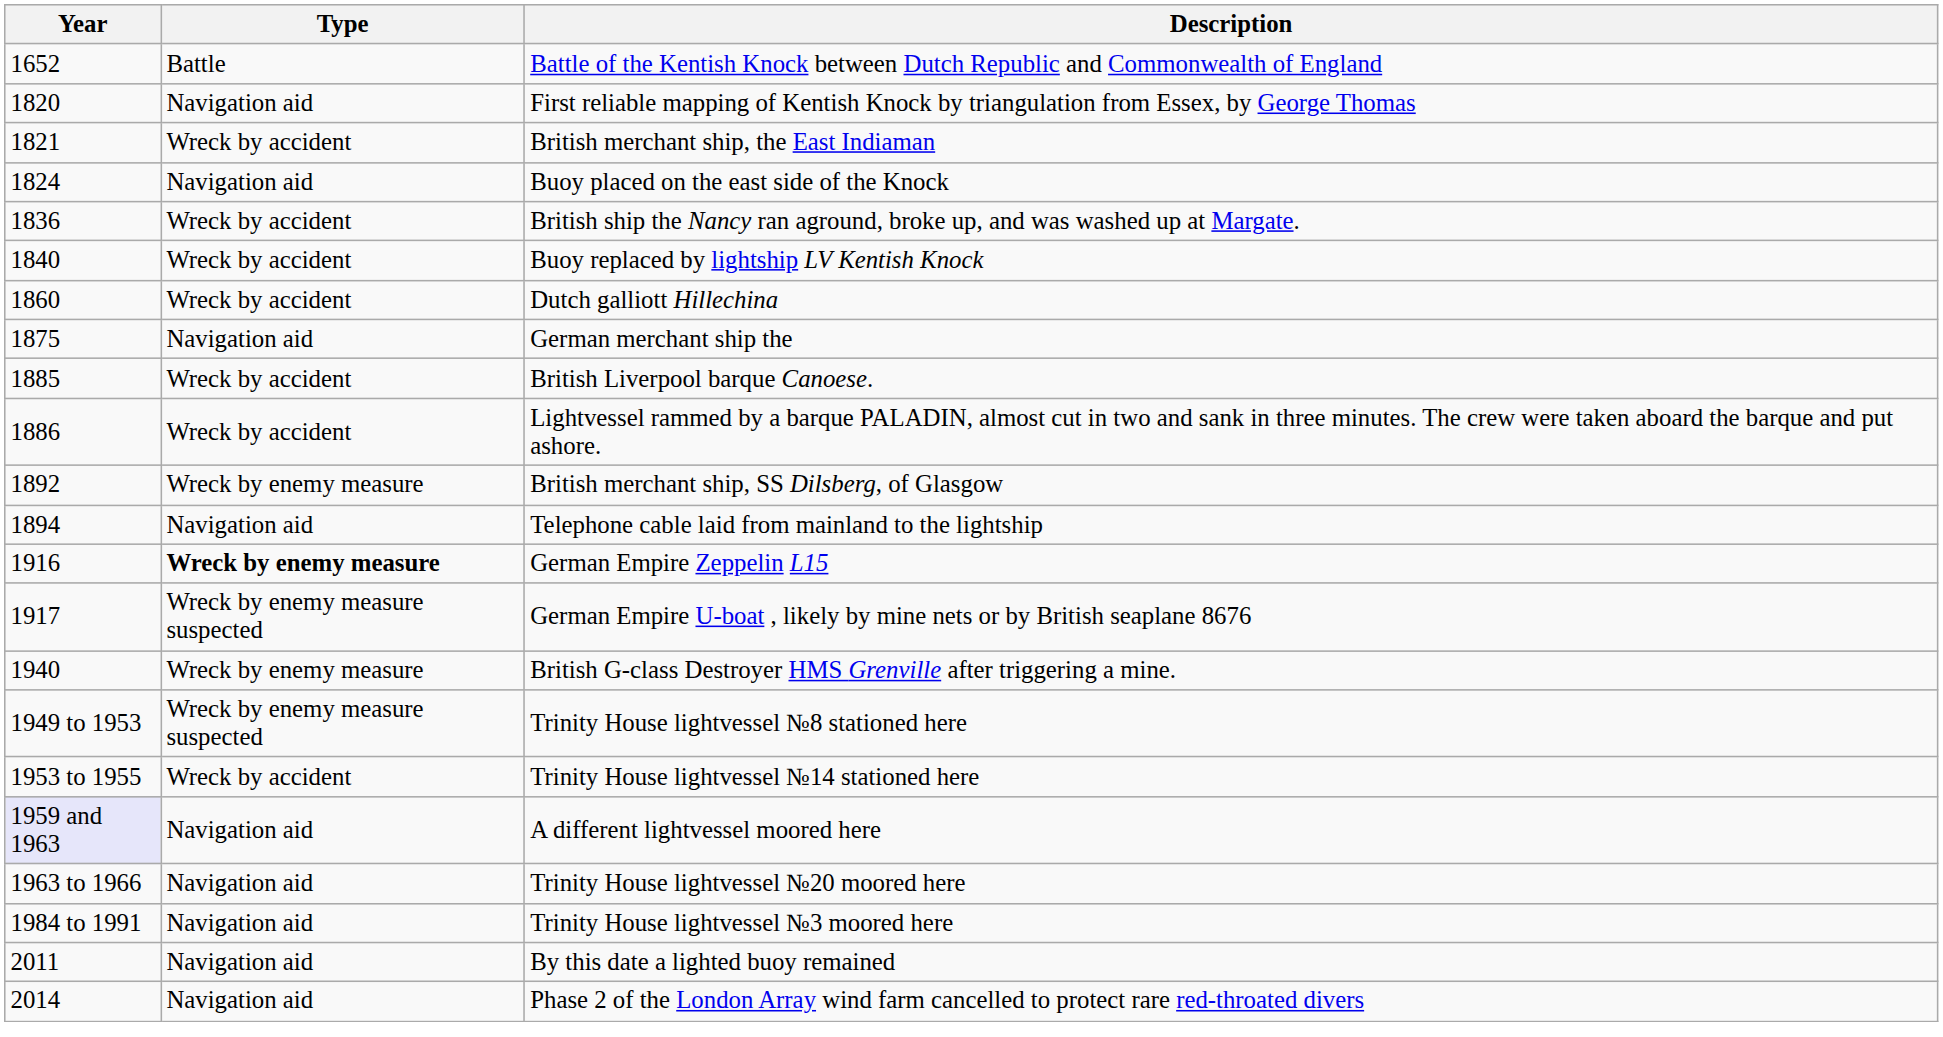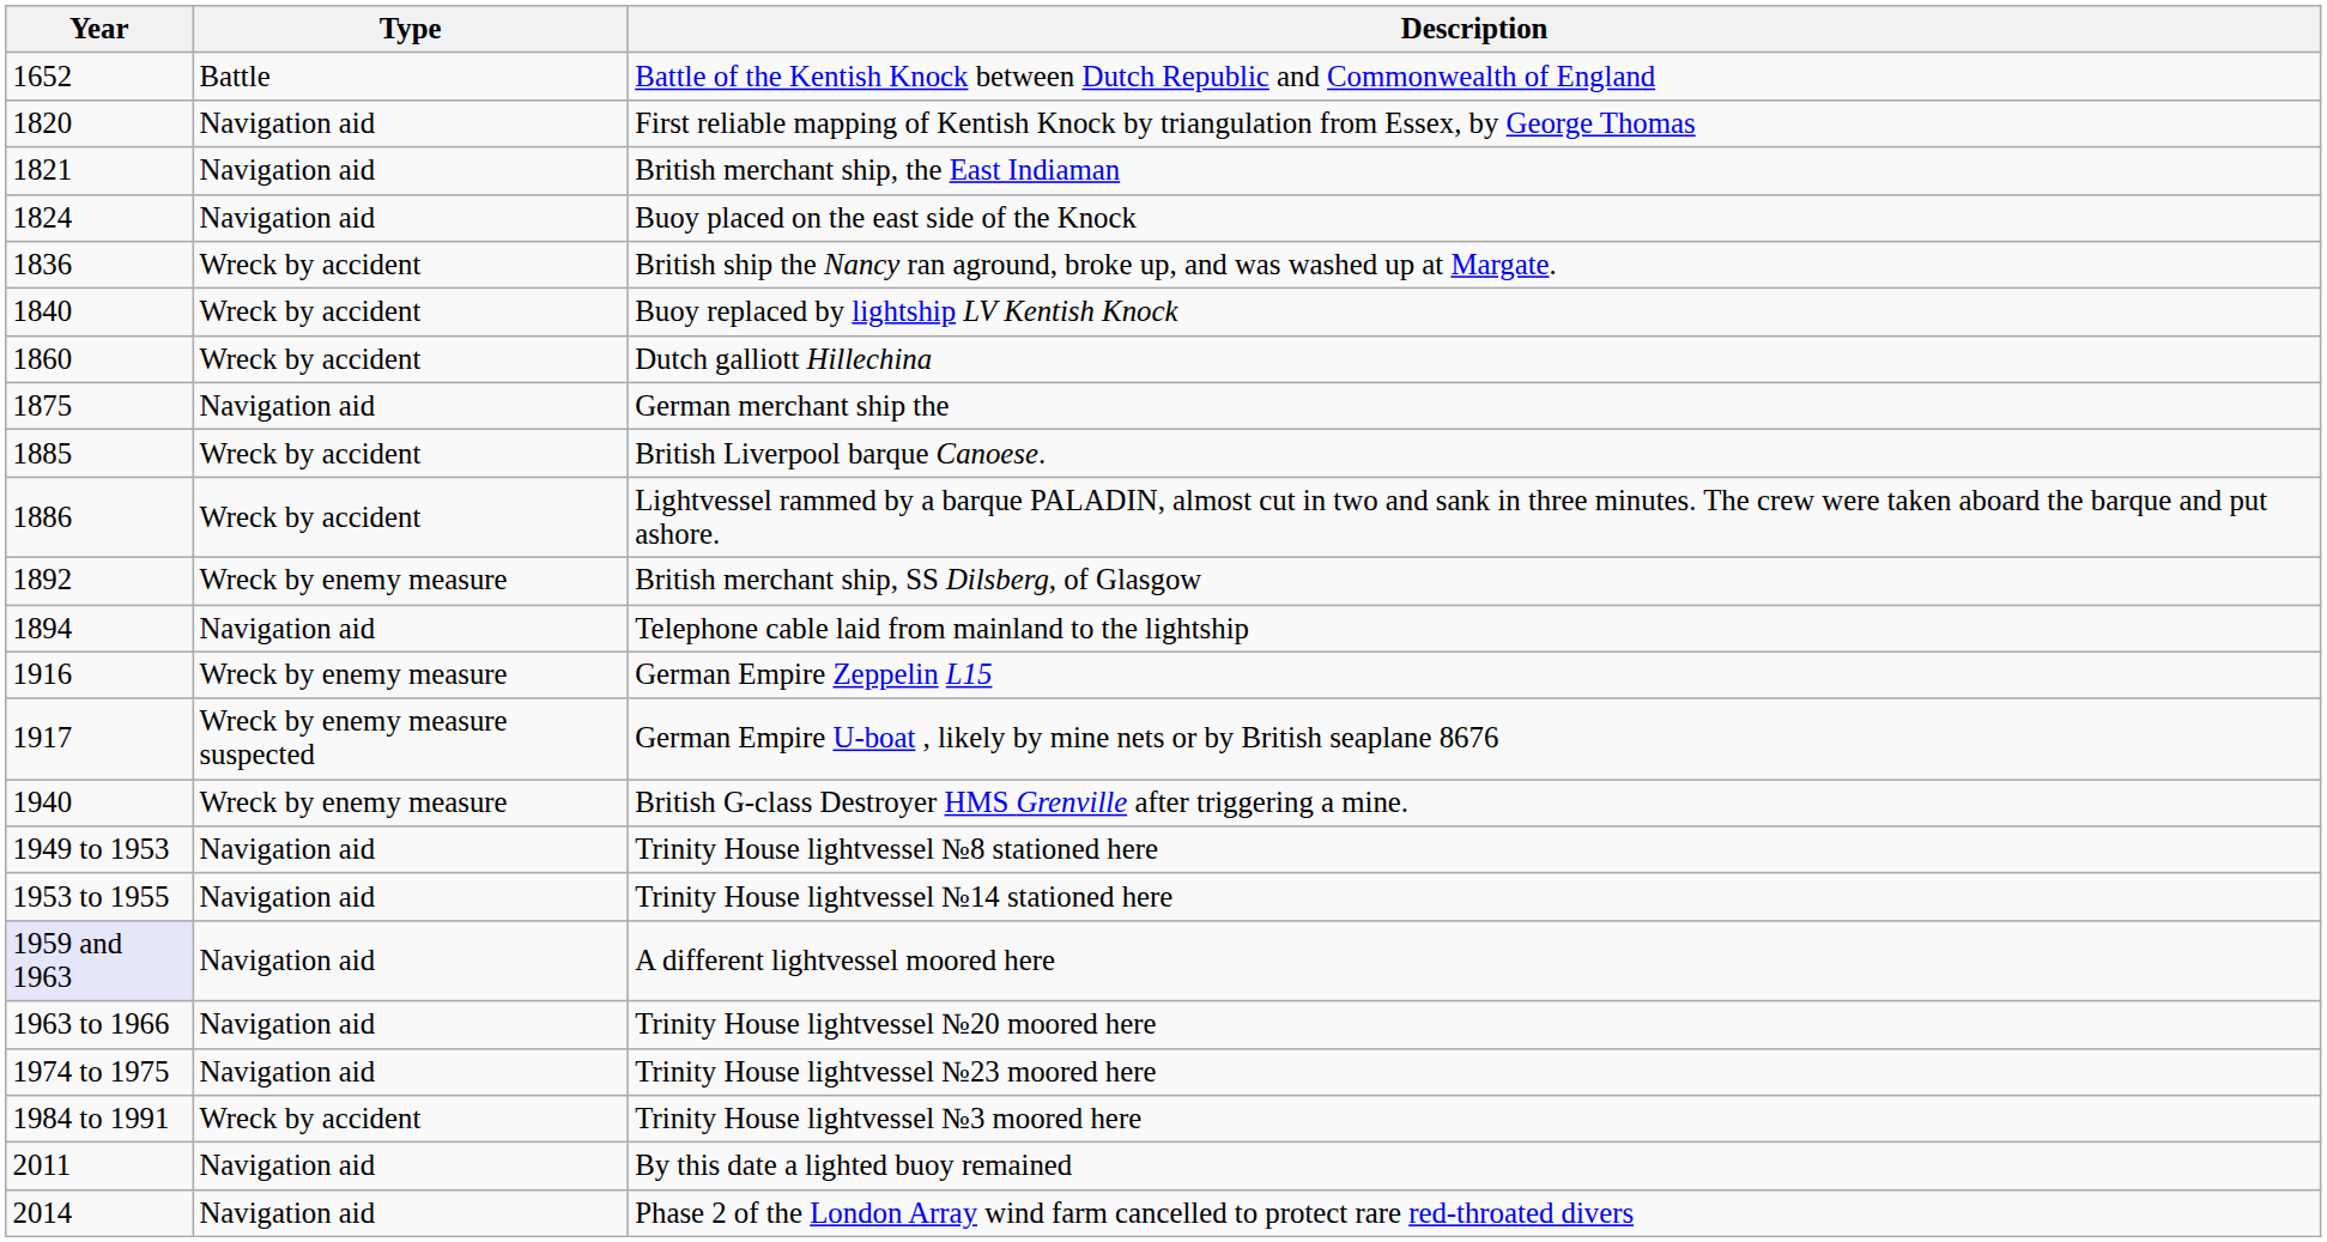 <table class="wikitable sortable">
 <tr>
 <th>Year</th>
 <th>Type</th>
 <th>Description</th>
 </tr>
 <tr>
 <td>1652</td>
 <td>Battle</td>
 <td><a href='#'>Battle of the Kentish Knock</a> between <a href='#'>Dutch Republic</a> and <a href='#'>Commonwealth of England</a></td>
 </tr>
 <tr>
 <td>1820</td>
 <td>Navigation aid</td>
 <td>First reliable mapping of Kentish Knock by triangulation from Essex, by <a href='#'>George Thomas</a></td>
 </tr>
 <tr>
 <td>1821</td>
-<td>Wreck by accident</td>
+<td>Navigation aid</td>
 <td>British merchant ship, the <a href='#'>East Indiaman</a> </td>
 </tr>
 <tr>
 <td>1824</td>
 <td>Navigation aid</td>
 <td>Buoy placed on the east side of the Knock</td>
 </tr>
 <tr>
 <td>1836</td>
 <td>Wreck by accident</td>
 <td>British ship the <em>Nancy</em> ran aground, broke up, and was washed up at <a href='#'>Margate</a>.</td>
 </tr>
 <tr>
 <td>1840</td>
 <td>Wreck by accident</td>
 <td>Buoy replaced by <a href='#'>lightship</a> <em>LV Kentish Knock</em></td>
 </tr>
 <tr>
 <td>1860</td>
 <td>Wreck by accident</td>
 <td>Dutch galliott <em>Hillechina</em></td>
 </tr>
 <tr>
 <td>1875</td>
 <td>Navigation aid</td>
 <td>German merchant ship the </td>
 </tr>
 <tr>
 <td>1885</td>
 <td>Wreck by accident</td>
 <td>British Liverpool barque <em>Canoese</em>.</td>
 </tr>
 <tr>
 <td>1886</td>
 <td>Wreck by accident</td>
 <td>Lightvessel rammed by a barque PALADIN, almost cut in two and sank in three minutes. The crew were taken aboard the barque and put ashore.</td>
 </tr>
 <tr>
 <td>1892</td>
 <td>Wreck by enemy measure</td>
 <td>British merchant ship, SS <em>Dilsberg</em>, of Glasgow</td>
 </tr>
 <tr>
 <td>1894</td>
 <td>Navigation aid</td>
 <td>Telephone cable laid from mainland to the lightship</td>
 </tr>
 <tr>
 <td>1916</td>
-<td><strong>Wreck by enemy measure</strong></td>
+<td>Wreck by enemy measure</td>
 <td>German Empire <a href='#'>Zeppelin</a> <a href='#'><em>L15</em></a></td>
 </tr>
 <tr>
 <td>1917</td>
 <td>Wreck by enemy measure suspected</td>
 <td>German Empire <a href='#'>U-boat</a> , likely by mine nets or by British seaplane 8676</td>
 </tr>
 <tr>
 <td>1940</td>
 <td>Wreck by enemy measure</td>
 <td>British G-class Destroyer <a href='#'>HMS <em>Grenville</em></a> after triggering a mine.</td>
 </tr>
 <tr>
 <td>1949 to 1953</td>
-<td>Wreck by enemy measure suspected</td>
+<td>Navigation aid</td>
 <td>Trinity House lightvessel №8 stationed here</td>
 </tr>
 <tr>
 <td>1953 to 1955</td>
-<td>Wreck by accident</td>
+<td>Navigation aid</td>
 <td>Trinity House lightvessel №14 stationed here</td>
 </tr>
 <tr>
 <td style="background: lavender;">1959 and 1963</td>
 <td>Navigation aid</td>
 <td>A different lightvessel moored here</td>
 </tr>
 <tr>
 <td>1963 to 1966</td>
 <td>Navigation aid</td>
 <td>Trinity House lightvessel №20 moored here</td>
 </tr>
 <tr>
+<td>1974 to 1975</td>
+<td>Navigation aid</td>
+<td>Trinity House lightvessel №23 moored here</td>
+</tr>
+<tr>
 <td>1984 to 1991</td>
-<td>Navigation aid</td>
+<td>Wreck by accident</td>
 <td>Trinity House lightvessel №3 moored here</td>
 </tr>
 <tr>
 <td>2011</td>
 <td>Navigation aid</td>
 <td>By this date a lighted buoy remained</td>
 </tr>
 <tr>
 <td>2014</td>
 <td>Navigation aid</td>
 <td>Phase 2 of the <a href='#'>London Array</a> wind farm cancelled to protect rare <a href='#'>red-throated divers</a></td>
 </tr>
 </table>
